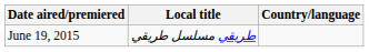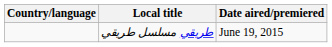 <table class="wikitable">
 <tr>
+<th>Country/language</th>
+<th>Local title</th>
 <th>Date aired/premiered</th>
-<th>Local title</th>
-<th>Country/language</th>
 </tr>
 <tr>
+<td></td>
+<td><em><a href='#'>طريقي</a> مسلسل طريقي</em></td>
 <td>June 19, 2015</td>
-<td><em><a href='#'>طريقي</a> مسلسل طريقي</em></td>
-<td></td>
 </tr>
 </table>
